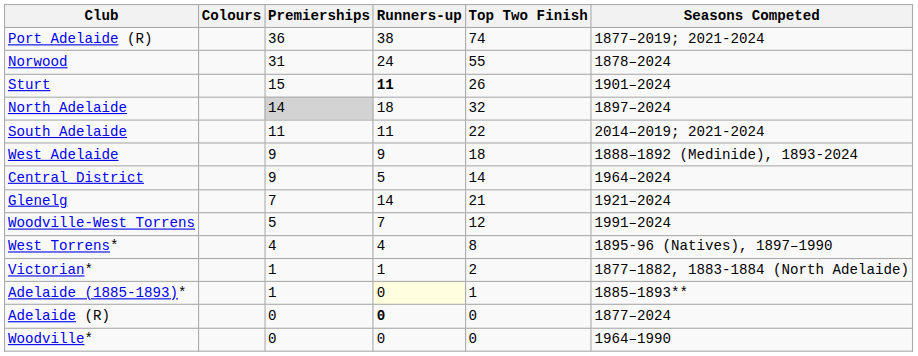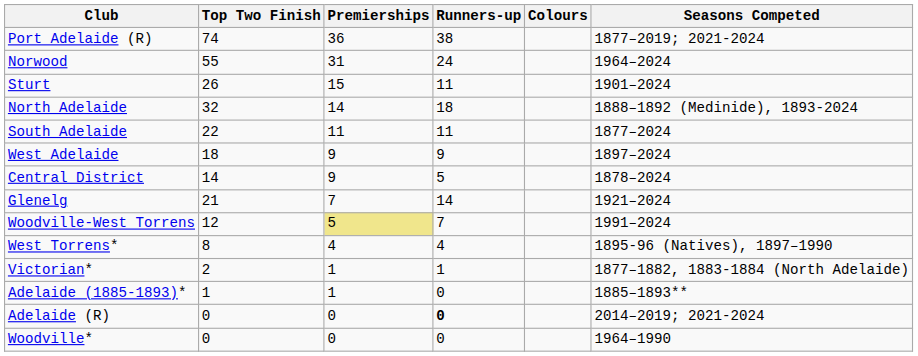 <table class="wikitable sortable;" text-align=center>
 <tr>
 <th>Club</th>
-<th>Colours</th>
+<th>Top Two Finish</th>
 <th>Premierships</th>
 <th>Runners-up</th>
-<th>Top Two Finish</th>
+<th>Colours</th>
 <th>Seasons Competed</th>
 </tr>
 <tr>
 <td align=left><a href='#'>Port Adelaide</a> (R)</td>
-<td></td>
+<td>74</td>
 <td>36</td>
 <td>38</td>
-<td>74</td>
+<td></td>
 <td>1877–2019; 2021-2024</td>
 </tr>
 <tr>
 <td><a href='#'>Norwood</a></td>
-<td></td>
+<td>55</td>
 <td>31</td>
 <td>24</td>
-<td>55</td>
-<td>1878–2024</td>
+<td></td>
+<td>1964–2024</td>
 </tr>
 <tr>
 <td><a href='#'>Sturt</a></td>
+<td>26</td>
+<td>15</td>
+<td>11</td>
 <td></td>
-<td>15</td>
-<td><strong>11</strong></td>
-<td>26</td>
 <td>1901–2024</td>
 </tr>
 <tr>
 <td><a href='#'>North Adelaide</a></td>
+<td>32</td>
+<td>14</td>
+<td>18</td>
 <td></td>
-<td style="background: lightgrey;">14</td>
+<td>1888–1892 (Medinide), 1893-2024</td>
+</tr>
+<tr>
+<td><a href='#'>South Adelaide</a></td>
+<td>22</td>
+<td>11</td>
+<td>11</td>
+<td></td>
+<td>1877–2024</td>
+</tr>
+<tr>
+<td><a href='#'>West Adelaide</a></td>
 <td>18</td>
-<td>32</td>
+<td>9</td>
+<td>9</td>
+<td></td>
 <td>1897–2024</td>
 </tr>
 <tr>
-<td><a href='#'>South Adelaide</a></td>
-<td></td>
-<td>11</td>
-<td>11</td>
-<td>22</td>
-<td>2014–2019; 2021-2024</td>
-</tr>
-<tr>
-<td><a href='#'>West Adelaide</a></td>
-<td></td>
-<td>9</td>
-<td>9</td>
-<td>18</td>
-<td>1888–1892 (Medinide), 1893-2024</td>
-</tr>
-<tr>
 <td><a href='#'>Central District</a></td>
-<td></td>
+<td>14</td>
 <td>9</td>
 <td>5</td>
-<td>14</td>
-<td>1964–2024</td>
+<td></td>
+<td>1878–2024</td>
 </tr>
 <tr>
 <td><a href='#'>Glenelg</a></td>
-<td></td>
+<td>21</td>
 <td>7</td>
 <td>14</td>
-<td>21</td>
+<td></td>
 <td>1921–2024</td>
 </tr>
 <tr>
 <td><a href='#'>Woodville-West Torrens</a></td>
+<td>12</td>
+<td style="background: khaki;">5</td>
+<td>7</td>
 <td></td>
-<td>5</td>
-<td>7</td>
-<td>12</td>
 <td>1991–2024</td>
 </tr>
 <tr>
 <td><a href='#'>West Torrens</a>*</td>
-<td></td>
+<td>8</td>
 <td>4</td>
 <td>4</td>
-<td>8</td>
+<td></td>
 <td>1895-96 (Natives), 1897–1990</td>
 </tr>
 <tr>
 <td><a href='#'>Victorian</a>*</td>
-<td></td>
+<td>2</td>
 <td>1</td>
 <td>1</td>
-<td>2</td>
+<td></td>
 <td>1877–1882, 1883-1884 (North Adelaide)</td>
 </tr>
 <tr>
 <td><a href='#'>Adelaide (1885-1893)</a>*</td>
+<td>1</td>
+<td>1</td>
+<td>0</td>
 <td></td>
-<td>1</td>
-<td style="background: lightyellow;">0</td>
-<td>1</td>
 <td>1885–1893**</td>
 </tr>
 <tr>
 <td><a href='#'>Adelaide</a> (R)</td>
-<td></td>
+<td>0</td>
 <td>0</td>
 <td><strong>0</strong></td>
-<td>0</td>
-<td>1877–2024</td>
+<td></td>
+<td>2014–2019; 2021-2024</td>
 </tr>
 <tr>
 <td><a href='#'>Woodville</a>*</td>
-<td></td>
 <td>0</td>
 <td>0</td>
 <td>0</td>
+<td></td>
 <td>1964–1990</td>
 </tr>
 </table>
